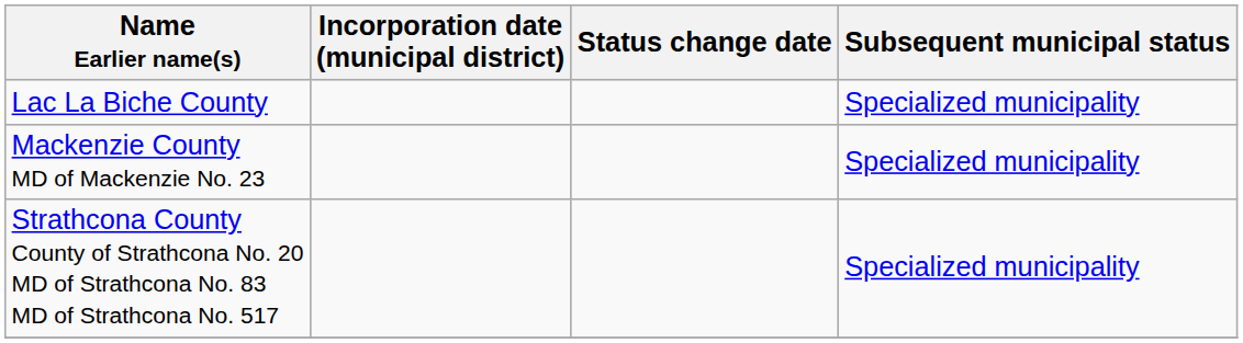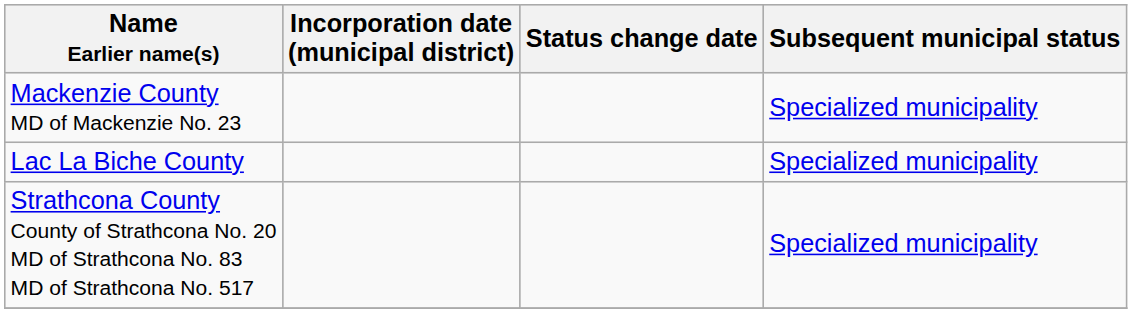 <table class="wikitable sortable">
 <tr>
 <th scope=col>Name<br><small>Earlier name(s)</small></th>
 <th scope=col>Incorporation date<br>(municipal district)</th>
 <th scope=col>Status change date</th>
 <th scope=col>Subsequent municipal status</th>
 </tr>
 <tr>
-<td scope=row><a href='#'>Lac La Biche County</a></td>
+<td scope=row><a href='#'>Mackenzie County</a><br><small>MD of Mackenzie No. 23</small></td>
 <td align=center></td>
 <td align=center></td>
 <td><a href='#'>Specialized municipality</a></td>
 </tr>
 <tr>
-<td scope=row><a href='#'>Mackenzie County</a><br><small>MD of Mackenzie No. 23</small></td>
+<td scope=row><a href='#'>Lac La Biche County</a></td>
 <td align=center></td>
 <td align=center></td>
 <td><a href='#'>Specialized municipality</a></td>
 </tr>
 <tr>
 <td scope=row><a href='#'>Strathcona County</a><br><small>County of Strathcona No. 20<br>MD of Strathcona No. 83<br>MD of Strathcona No. 517</small></td>
 <td align=center></td>
 <td align=center></td>
 <td><a href='#'>Specialized municipality</a></td>
 </tr>
 <tr>
 </tr>
 </table>
